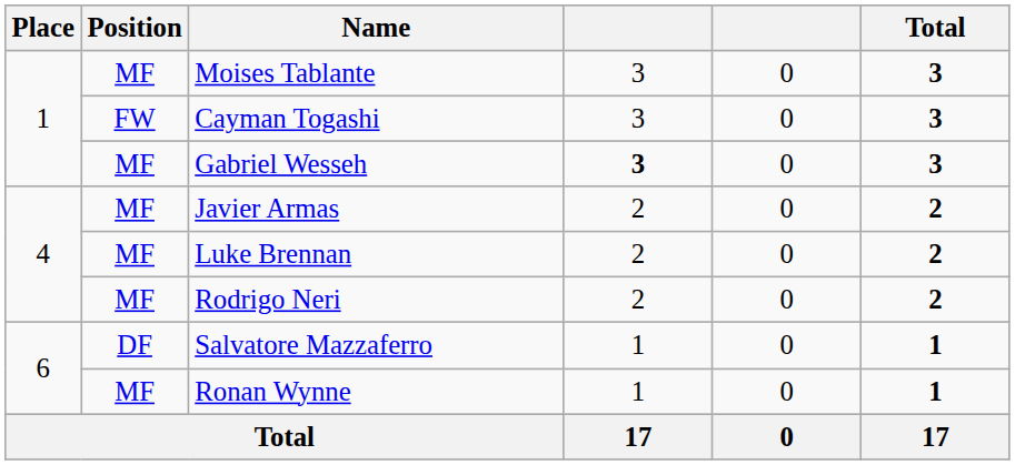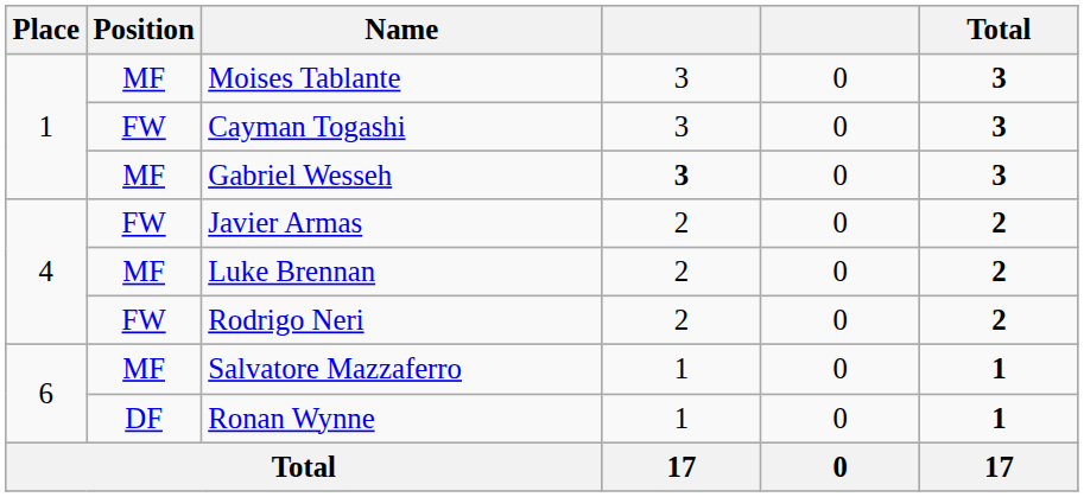 <table class="wikitable" style="font-size: 95%; text-align: center;">
 <tr>
 <th width=30>Place</th>
 <th width=30>Position</th>
 <th width=200>Name</th>
 <th width=75></th>
 <th width=75></th>
 <th width=75><strong>Total</strong></th>
 </tr>
 <tr>
 <td rowspan=3>1</td>
 <td><a href='#'>MF</a></td>
 <td align="left"> <a href='#'>Moises Tablante</a></td>
 <td>3</td>
 <td>0</td>
 <td><strong>3</strong></td>
 </tr>
 <tr>
 <td><a href='#'>FW</a></td>
 <td align="left"> <a href='#'>Cayman Togashi</a></td>
 <td>3</td>
 <td>0</td>
 <td><strong>3</strong></td>
 </tr>
 <tr>
 <td><a href='#'>MF</a></td>
 <td align="left"> <a href='#'>Gabriel Wesseh</a></td>
 <td><strong>3</strong></td>
 <td>0</td>
 <td><strong>3</strong></td>
 </tr>
 <tr>
 <td rowspan=3>4</td>
-<td><a href='#'>MF</a></td>
+<td><a href='#'>FW</a></td>
 <td align="left"> <a href='#'>Javier Armas</a></td>
 <td>2</td>
 <td>0</td>
 <td><strong>2</strong></td>
 </tr>
 <tr>
 <td><a href='#'>MF</a></td>
 <td align="left"> <a href='#'>Luke Brennan</a></td>
 <td>2</td>
 <td>0</td>
 <td><strong>2</strong></td>
 </tr>
 <tr>
-<td><a href='#'>MF</a></td>
+<td><a href='#'>FW</a></td>
 <td align="left"> <a href='#'>Rodrigo Neri</a></td>
 <td>2</td>
 <td>0</td>
 <td><strong>2</strong></td>
 </tr>
 <tr>
 <td rowspan=2>6</td>
-<td><a href='#'>DF</a></td>
+<td><a href='#'>MF</a></td>
 <td align="left"> <a href='#'>Salvatore Mazzaferro</a></td>
 <td>1</td>
 <td>0</td>
 <td><strong>1</strong></td>
 </tr>
 <tr>
-<td><a href='#'>MF</a></td>
+<td><a href='#'>DF</a></td>
 <td align="left"> <a href='#'>Ronan Wynne</a></td>
 <td>1</td>
 <td>0</td>
 <td><strong>1</strong></td>
 </tr>
 <tr>
 <th colspan="3">Total</th>
 <th>17</th>
 <th>0</th>
 <th>17</th>
 </tr>
 </table>
